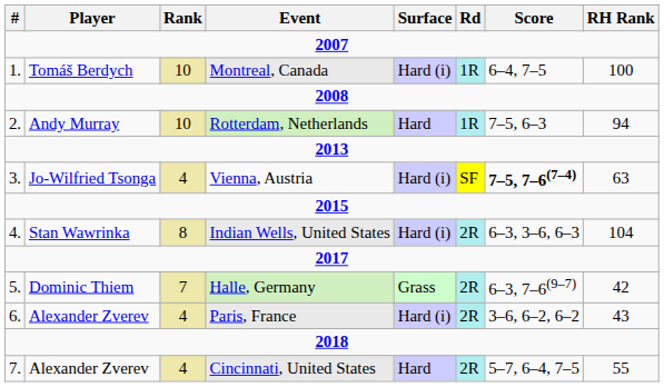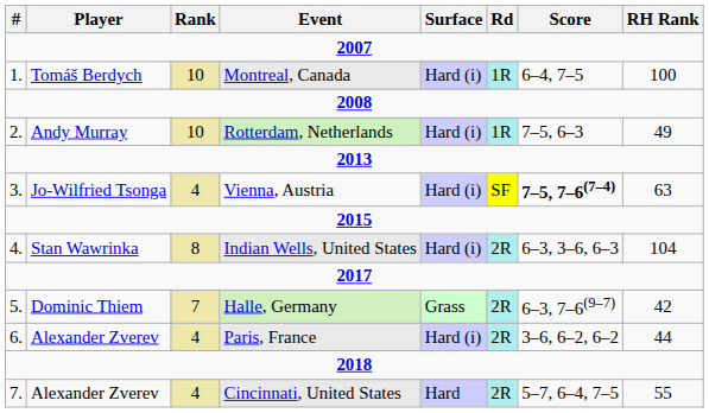 <table class="wikitable sortable">
 <tr>
 <th>#</th>
 <th>Player</th>
 <th>Rank</th>
 <th>Event</th>
 <th>Surface</th>
 <th>Rd</th>
 <th class="unsortable">Score</th>
 <th>RH Rank</th>
 </tr>
 <tr>
 <td colspan=8 style=text-align:center><strong><a href='#'>2007</a></strong></td>
 </tr>
 <tr>
 <td>1.</td>
 <td> <a href='#'>Tomáš Berdych</a></td>
 <td align=center bgcolor=eee8aa>10</td>
 <td bgcolor=e9e9e9><a href='#'>Montreal</a>, Canada</td>
 <td bgcolor=ccccff>Hard (i)</td>
 <td bgcolor=afeeee>1R</td>
 <td>6–4, 7–5</td>
 <td align=center>100</td>
 </tr>
 <tr>
 <td colspan=8 style=text-align:center><strong><a href='#'>2008</a></strong></td>
 </tr>
 <tr>
 <td>2.</td>
 <td> <a href='#'>Andy Murray</a></td>
 <td align=center bgcolor=eee8aa>10</td>
 <td bgcolor=d0f0c0><a href='#'>Rotterdam</a>, Netherlands</td>
-<td bgcolor=ccccff>Hard</td>
+<td bgcolor=ccccff>Hard (i)</td>
 <td bgcolor=afeeee>1R</td>
 <td>7–5, 6–3</td>
-<td align=center>94</td>
+<td align=center>49</td>
 </tr>
 <tr>
 <td colspan=8 style=text-align:center><strong><a href='#'>2013</a></strong></td>
 </tr>
 <tr>
 <td>3.</td>
 <td> <a href='#'>Jo-Wilfried Tsonga</a></td>
 <td align=center bgcolor=eee8aa>4</td>
 <td><a href='#'>Vienna</a>, Austria</td>
 <td bgcolor=ccccff>Hard (i)</td>
 <td bgcolor=yellow>SF</td>
 <td><strong>7–5, 7–6<sup>(7–4)</sup></strong></td>
 <td align=center>63</td>
 </tr>
 <tr>
 <td colspan=8 style=text-align:center><strong><a href='#'>2015</a></strong></td>
 </tr>
 <tr>
 <td>4.</td>
 <td> <a href='#'>Stan Wawrinka</a></td>
 <td align=center bgcolor=eee8aa>8</td>
 <td bgcolor=e9e9e9><a href='#'>Indian Wells</a>, United States</td>
 <td bgcolor=ccccff>Hard (i)</td>
 <td bgcolor=afeeee>2R</td>
 <td>6–3, 3–6, 6–3</td>
 <td align=center>104</td>
 </tr>
 <tr>
 <td colspan=8 style=text-align:center><strong><a href='#'>2017</a></strong></td>
 </tr>
 <tr>
 <td>5.</td>
 <td> <a href='#'>Dominic Thiem</a></td>
 <td align=center bgcolor=eee8aa>7</td>
 <td bgcolor=d0f0c0><a href='#'>Halle</a>, Germany</td>
 <td bgcolor=ccffcc>Grass</td>
 <td bgcolor=afeeee>2R</td>
 <td>6–3, 7–6<sup>(9–7)</sup></td>
 <td align=center>42</td>
 </tr>
 <tr>
 <td>6.</td>
 <td> <a href='#'>Alexander Zverev</a></td>
 <td align=center bgcolor=eee8aa>4</td>
 <td bgcolor=e9e9e9><a href='#'>Paris</a>, France</td>
 <td bgcolor=ccccff>Hard (i)</td>
 <td bgcolor=afeeee>2R</td>
 <td>3–6, 6–2, 6–2</td>
-<td align=center>43</td>
+<td align=center>44</td>
 </tr>
 <tr>
 <td colspan=8 style=text-align:center><strong><a href='#'>2018</a></strong></td>
 </tr>
 <tr>
 <td>7.</td>
 <td> Alexander Zverev</td>
 <td align=center bgcolor=eee8aa>4</td>
 <td bgcolor=e9e9e9><a href='#'>Cincinnati</a>, United States</td>
 <td bgcolor=ccccff>Hard</td>
 <td bgcolor=afeeee>2R</td>
 <td>5–7, 6–4, 7–5</td>
 <td align=center>55</td>
 </tr>
 </table>
